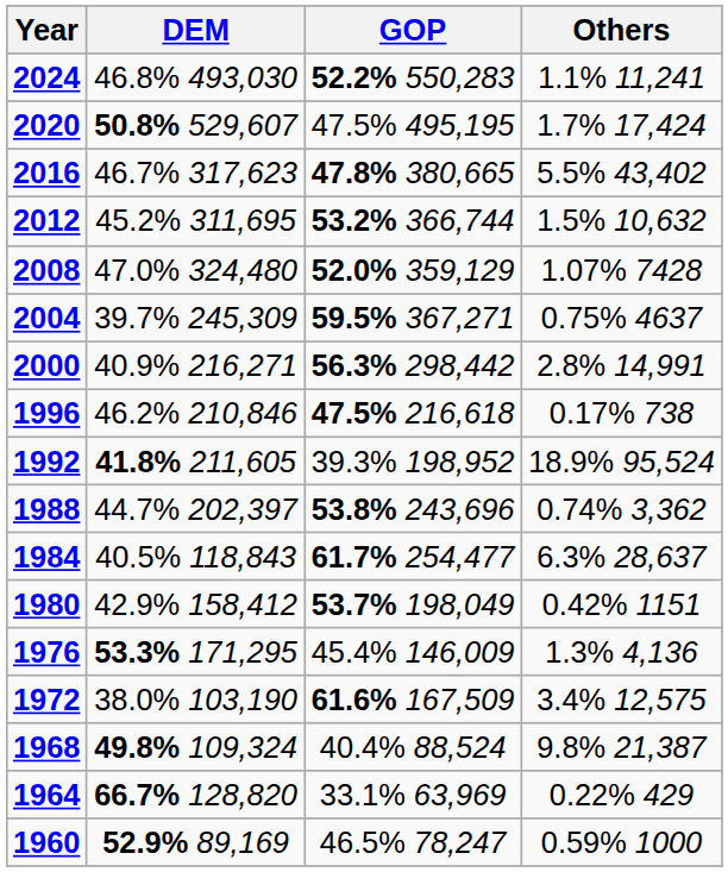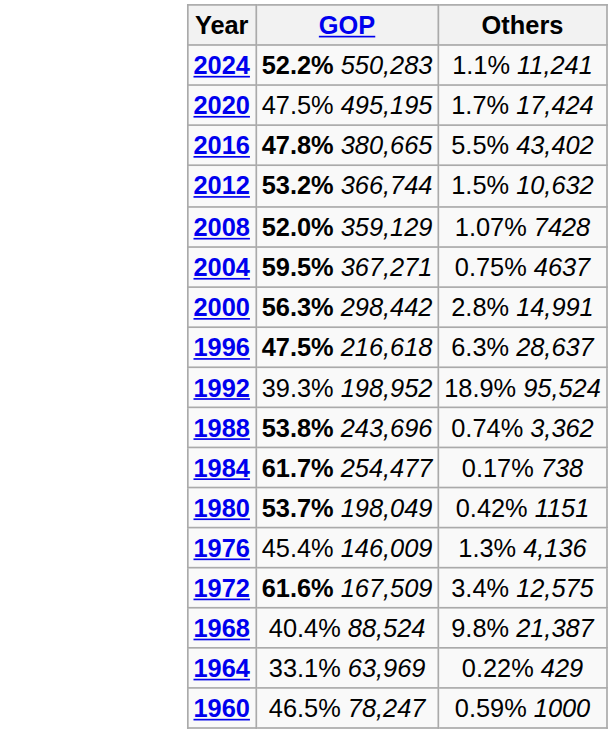 <table class="wikitable" style="float:right; font-size:95%;">
 <tr style="background:lightgrey;">
 <th>Year</th>
-<th><a href='#'>DEM</a></th>
 <th><a href='#'>GOP</a></th>
 <th>Others</th>
 </tr>
 <tr>
 <td align="center" ><strong><a href='#'>2024</a></strong></td>
-<td align="center" >46.8% <em>493,030</em></td>
 <td align="center" ><strong>52.2%</strong> <em>550,283</em></td>
 <td align="center" >1.1% <em>11,241</em></td>
 </tr>
 <tr>
 <td align="center" ><strong><a href='#'>2020</a></strong></td>
-<td align="center" ><strong>50.8%</strong> <em>529,607</em></td>
 <td align="center" >47.5% <em>495,195</em></td>
 <td align="center" >1.7% <em>17,424</em></td>
 </tr>
 <tr>
 <td align="center" ><strong><a href='#'>2016</a></strong></td>
-<td align="center" >46.7% <em>317,623</em></td>
 <td align="center" ><strong>47.8%</strong> <em>380,665</em></td>
 <td align="center" >5.5% <em>43,402</em></td>
 </tr>
 <tr>
 <td align="center" ><strong><a href='#'>2012</a></strong></td>
-<td align="center" >45.2% <em>311,695</em></td>
 <td align="center" ><strong>53.2%</strong> <em>366,744</em></td>
 <td align="center" >1.5% <em>10,632</em></td>
 </tr>
 <tr>
 <td align="center" ><strong><a href='#'>2008</a></strong></td>
-<td align="center" >47.0% <em>324,480</em></td>
 <td align="center" ><strong>52.0%</strong> <em>359,129</em></td>
 <td align="center" >1.07% <em>7428</em></td>
 </tr>
 <tr>
 <td align="center" ><strong><a href='#'>2004</a></strong></td>
-<td align="center" >39.7% <em>245,309</em></td>
 <td align="center" ><strong>59.5%</strong> <em>367,271</em></td>
 <td align="center" >0.75% <em>4637</em></td>
 </tr>
 <tr>
 <td align="center" ><strong><a href='#'>2000</a></strong></td>
-<td align="center" >40.9% <em>216,271</em></td>
 <td align="center" ><strong>56.3%</strong> <em>298,442</em></td>
 <td align="center" >2.8% <em>14,991</em></td>
 </tr>
 <tr>
 <td align="center" ><strong><a href='#'>1996</a></strong></td>
-<td align="center" >46.2% <em>210,846</em></td>
 <td align="center" ><strong>47.5%</strong> <em>216,618</em></td>
-<td align="center" >0.17% <em>738</em></td>
+<td align="center" >6.3% <em>28,637</em></td>
 </tr>
 <tr>
 <td align="center" ><strong><a href='#'>1992</a></strong></td>
-<td align="center" ><strong>41.8%</strong> <em>211,605</em></td>
 <td align="center" >39.3% <em>198,952</em></td>
 <td align="center" >18.9% <em>95,524</em></td>
 </tr>
 <tr>
 <td align="center" ><strong><a href='#'>1988</a></strong></td>
-<td align="center" >44.7% <em>202,397</em></td>
 <td align="center" ><strong>53.8%</strong> <em>243,696</em></td>
 <td align="center" >0.74% <em>3,362</em></td>
 </tr>
 <tr>
 <td align="center" ><strong><a href='#'>1984</a></strong></td>
-<td align="center" >40.5% <em>118,843</em></td>
 <td align="center" ><strong>61.7%</strong> <em>254,477</em></td>
-<td align="center" >6.3% <em>28,637</em></td>
+<td align="center" >0.17% <em>738</em></td>
 </tr>
 <tr>
 <td align="center" ><strong><a href='#'>1980</a></strong></td>
-<td align="center" >42.9% <em>158,412</em></td>
 <td align="center" ><strong>53.7%</strong> <em>198,049</em></td>
 <td align="center" >0.42% <em>1151</em></td>
 </tr>
 <tr>
 <td align="center" ><strong><a href='#'>1976</a></strong></td>
-<td align="center" ><strong>53.3%</strong> <em>171,295</em></td>
 <td align="center" >45.4% <em>146,009</em></td>
 <td align="center" >1.3% <em>4,136</em></td>
 </tr>
 <tr>
 <td align="center" ><strong><a href='#'>1972</a></strong></td>
-<td align="center" >38.0% <em>103,190</em></td>
 <td align="center" ><strong>61.6%</strong> <em>167,509</em></td>
 <td align="center" >3.4% <em>12,575</em></td>
 </tr>
 <tr>
 <td align="center" ><strong><a href='#'>1968</a></strong></td>
-<td align="center" ><strong>49.8%</strong> <em>109,324</em></td>
 <td align="center" >40.4% <em>88,524</em></td>
 <td align="center" >9.8% <em>21,387</em></td>
 </tr>
 <tr>
 <td align="center" ><strong><a href='#'>1964</a></strong></td>
-<td align="center" ><strong>66.7%</strong> <em>128,820</em></td>
 <td align="center" >33.1% <em>63,969</em></td>
 <td align="center" >0.22% <em>429</em></td>
 </tr>
 <tr>
 <td align="center" ><strong><a href='#'>1960</a></strong></td>
-<td align="center" ><strong>52.9%</strong> <em>89,169</em></td>
 <td align="center" >46.5% <em>78,247</em></td>
 <td align="center" >0.59% <em>1000</em></td>
 </tr>
 </table>
